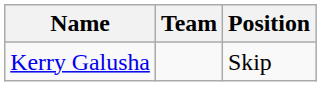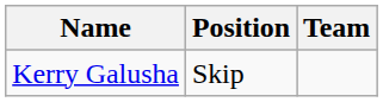 <table class="wikitable">
 <tr>
 <th><strong>Name</strong></th>
+<th><strong>Position</strong></th>
 <th><strong>Team</strong></th>
-<th><strong>Position</strong></th>
 </tr>
 <tr>
 <td><a href='#'>Kerry Galusha</a></td>
+<td>Skip</td>
 <td></td>
-<td>Skip</td>
 </tr>
 </table>
